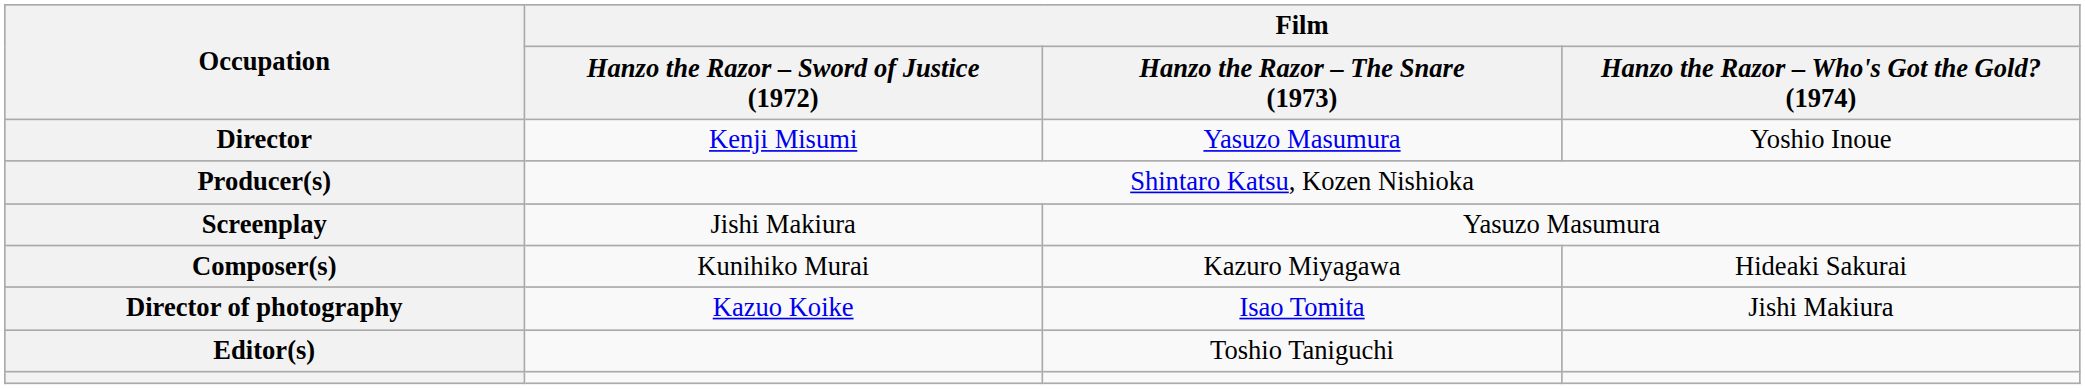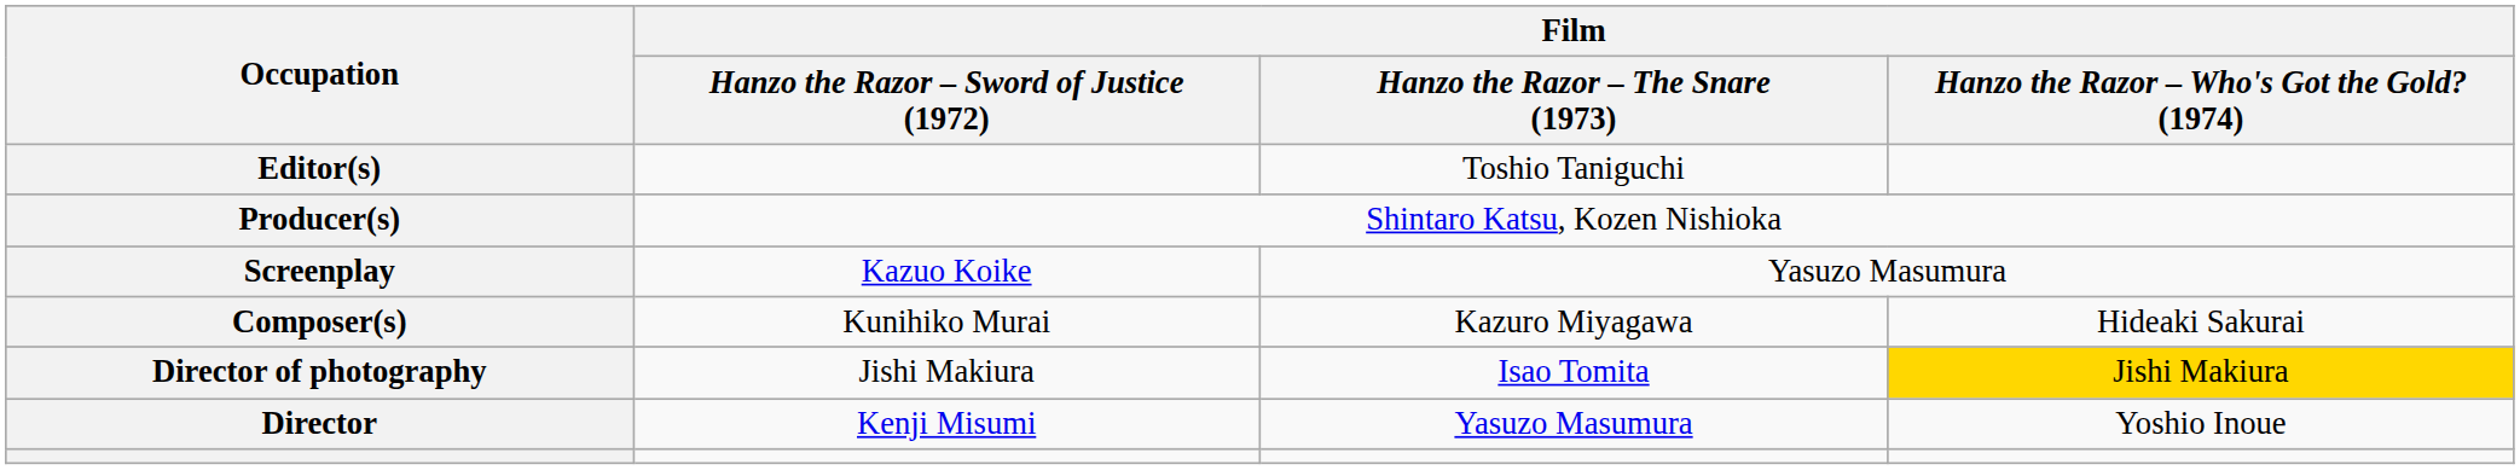 <table class="wikitable" style="text-align:center; width:99%;">
 <tr>
 <th width="20%" rowspan="2">Occupation</th>
 <th colspan="3">Film</th>
 </tr>
 <tr>
 <th width="20%"><em>Hanzo the Razor – Sword of Justice</em><br>(1972)</th>
 <th width="20%"><em>Hanzo the Razor – The Snare</em><br>(1973)</th>
 <th width="20%"><em>Hanzo the Razor – Who's Got the Gold?</em><br>(1974)</th>
 </tr>
 <tr>
-<th>Director</th>
-<td><a href='#'>Kenji Misumi</a></td>
-<td><a href='#'>Yasuzo Masumura</a></td>
-<td>Yoshio Inoue</td>
+<th>Editor(s)</th>
+<td></td>
+<td>Toshio Taniguchi</td>
+<td></td>
 </tr>
 <tr>
 <th>Producer(s)</th>
 <td colspan="3"><a href='#'>Shintaro Katsu</a>, Kozen Nishioka</td>
 </tr>
 <tr>
 <th>Screenplay</th>
-<td>Jishi Makiura</td>
+<td><a href='#'>Kazuo Koike</a></td>
 <td colspan="2">Yasuzo Masumura</td>
 </tr>
 <tr>
 <th>Composer(s)</th>
 <td>Kunihiko Murai</td>
 <td>Kazuro Miyagawa</td>
 <td>Hideaki Sakurai</td>
 </tr>
 <tr>
 <th>Director of photography</th>
-<td><a href='#'>Kazuo Koike</a></td>
+<td>Jishi Makiura</td>
 <td><a href='#'>Isao Tomita</a></td>
-<td>Jishi Makiura</td>
+<td style="background: gold;">Jishi Makiura</td>
 </tr>
 <tr>
-<th>Editor(s)</th>
-<td></td>
-<td>Toshio Taniguchi</td>
-<td></td>
+<th>Director</th>
+<td><a href='#'>Kenji Misumi</a></td>
+<td><a href='#'>Yasuzo Masumura</a></td>
+<td>Yoshio Inoue</td>
 </tr>
 <tr>
 <th></th>
 <td></td>
 <td></td>
 <td></td>
 </tr>
 </table>
